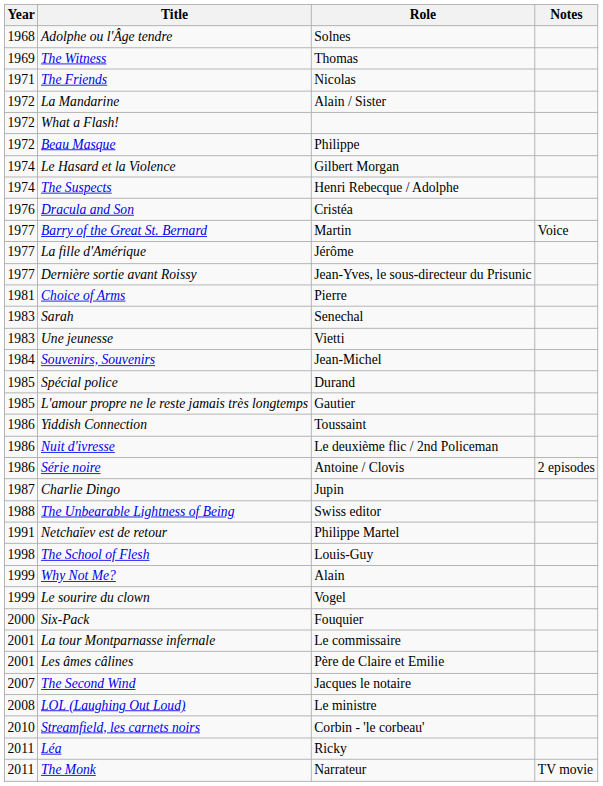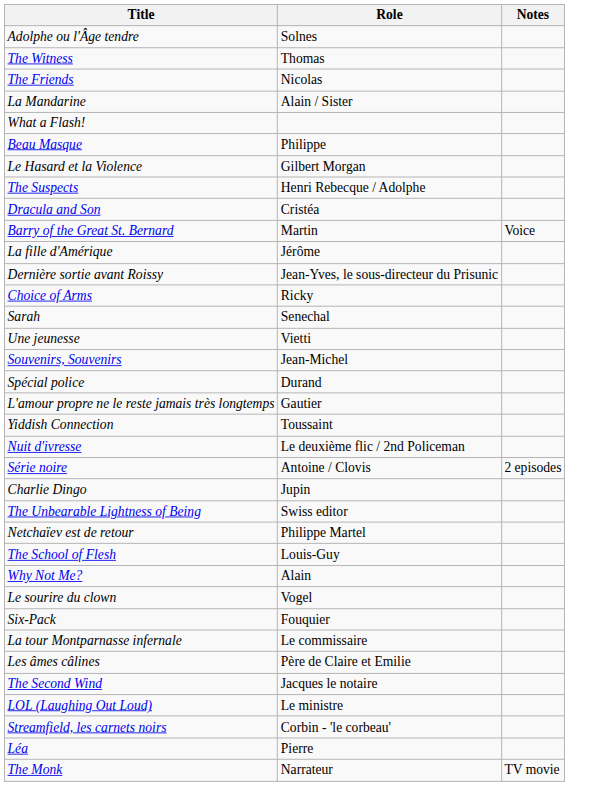 <table class="wikitable">
 <tr>
-<th>Year</th>
 <th>Title</th>
 <th>Role</th>
 <th>Notes</th>
 </tr>
 <tr>
-<td>1968</td>
 <td><em>Adolphe ou l'Âge tendre</em></td>
 <td>Solnes</td>
 <td></td>
 </tr>
 <tr>
-<td>1969</td>
 <td><em><a href='#'>The Witness</a></em></td>
 <td>Thomas</td>
 <td></td>
 </tr>
 <tr>
-<td>1971</td>
 <td><em><a href='#'>The Friends</a></em></td>
 <td>Nicolas</td>
 <td></td>
 </tr>
 <tr>
-<td>1972</td>
 <td><em>La Mandarine</em></td>
 <td>Alain / Sister</td>
 <td></td>
 </tr>
 <tr>
-<td>1972</td>
 <td><em>What a Flash!</em></td>
 <td></td>
 <td></td>
 </tr>
 <tr>
-<td>1972</td>
 <td><em><a href='#'>Beau Masque</a></em></td>
 <td>Philippe</td>
 <td></td>
 </tr>
 <tr>
-<td>1974</td>
 <td><em>Le Hasard et la Violence</em></td>
 <td>Gilbert Morgan</td>
 <td></td>
 </tr>
 <tr>
-<td>1974</td>
 <td><em><a href='#'>The Suspects</a></em></td>
 <td>Henri Rebecque / Adolphe</td>
 <td></td>
 </tr>
 <tr>
-<td>1976</td>
 <td><em><a href='#'>Dracula and Son</a></em></td>
 <td>Cristéa</td>
 <td></td>
 </tr>
 <tr>
-<td>1977</td>
 <td><em><a href='#'>Barry of the Great St. Bernard</a></em></td>
 <td>Martin</td>
 <td>Voice</td>
 </tr>
 <tr>
-<td>1977</td>
 <td><em>La fille d'Amérique</em></td>
 <td>Jérôme</td>
 <td></td>
 </tr>
 <tr>
-<td>1977</td>
 <td><em>Dernière sortie avant Roissy</em></td>
 <td>Jean-Yves, le sous-directeur du Prisunic</td>
 <td></td>
 </tr>
 <tr>
-<td>1981</td>
 <td><em><a href='#'>Choice of Arms</a></em></td>
-<td>Pierre</td>
+<td>Ricky</td>
 <td></td>
 </tr>
 <tr>
-<td>1983</td>
 <td><em>Sarah</em></td>
 <td>Senechal</td>
 <td></td>
 </tr>
 <tr>
-<td>1983</td>
 <td><em>Une jeunesse</em></td>
 <td>Vietti</td>
 <td></td>
 </tr>
 <tr>
-<td>1984</td>
 <td><em><a href='#'>Souvenirs, Souvenirs</a></em></td>
 <td>Jean-Michel</td>
 <td></td>
 </tr>
 <tr>
-<td>1985</td>
 <td><em>Spécial police</em></td>
 <td>Durand</td>
 <td></td>
 </tr>
 <tr>
-<td>1985</td>
 <td><em>L'amour propre ne le reste jamais très longtemps</em></td>
 <td>Gautier</td>
 <td></td>
 </tr>
 <tr>
-<td>1986</td>
 <td><em>Yiddish Connection</em></td>
 <td>Toussaint</td>
 <td></td>
 </tr>
 <tr>
-<td>1986</td>
 <td><em><a href='#'>Nuit d'ivresse</a></em></td>
 <td>Le deuxième flic / 2nd Policeman</td>
 <td></td>
 </tr>
 <tr>
-<td>1986</td>
 <td><em><a href='#'>Série noire</a></em></td>
 <td>Antoine / Clovis</td>
 <td>2 episodes</td>
 </tr>
 <tr>
-<td>1987</td>
 <td><em>Charlie Dingo</em></td>
 <td>Jupin</td>
 <td></td>
 </tr>
 <tr>
-<td>1988</td>
 <td><em><a href='#'>The Unbearable Lightness of Being</a></em></td>
 <td>Swiss editor</td>
 <td></td>
 </tr>
 <tr>
-<td>1991</td>
 <td><em>Netchaïev est de retour</em></td>
 <td>Philippe Martel</td>
 <td></td>
 </tr>
 <tr>
-<td>1998</td>
 <td><em><a href='#'>The School of Flesh</a></em></td>
 <td>Louis-Guy</td>
 <td></td>
 </tr>
 <tr>
-<td>1999</td>
 <td><em><a href='#'>Why Not Me?</a></em></td>
 <td>Alain</td>
 <td></td>
 </tr>
 <tr>
-<td>1999</td>
 <td><em>Le sourire du clown</em></td>
 <td>Vogel</td>
 <td></td>
 </tr>
 <tr>
-<td>2000</td>
 <td><em>Six-Pack</em></td>
 <td>Fouquier</td>
 <td></td>
 </tr>
 <tr>
-<td>2001</td>
 <td><em>La tour Montparnasse infernale</em></td>
 <td>Le commissaire</td>
 <td></td>
 </tr>
 <tr>
-<td>2001</td>
 <td><em>Les âmes câlines</em></td>
 <td>Père de Claire et Emilie</td>
 <td></td>
 </tr>
 <tr>
-<td>2007</td>
 <td><em><a href='#'>The Second Wind</a></em></td>
 <td>Jacques le notaire</td>
 <td></td>
 </tr>
 <tr>
-<td>2008</td>
 <td><em><a href='#'>LOL (Laughing Out Loud)</a></em></td>
 <td>Le ministre</td>
 <td></td>
 </tr>
 <tr>
-<td>2010</td>
 <td><em><a href='#'>Streamfield, les carnets noirs</a></em></td>
 <td>Corbin - 'le corbeau'</td>
 <td></td>
 </tr>
 <tr>
-<td>2011</td>
 <td><em><a href='#'>Léa</a></em></td>
-<td>Ricky</td>
+<td>Pierre</td>
 <td></td>
 </tr>
 <tr>
-<td>2011</td>
 <td><em><a href='#'>The Monk</a></em></td>
 <td>Narrateur</td>
 <td>TV movie</td>
 </tr>
 </table>
